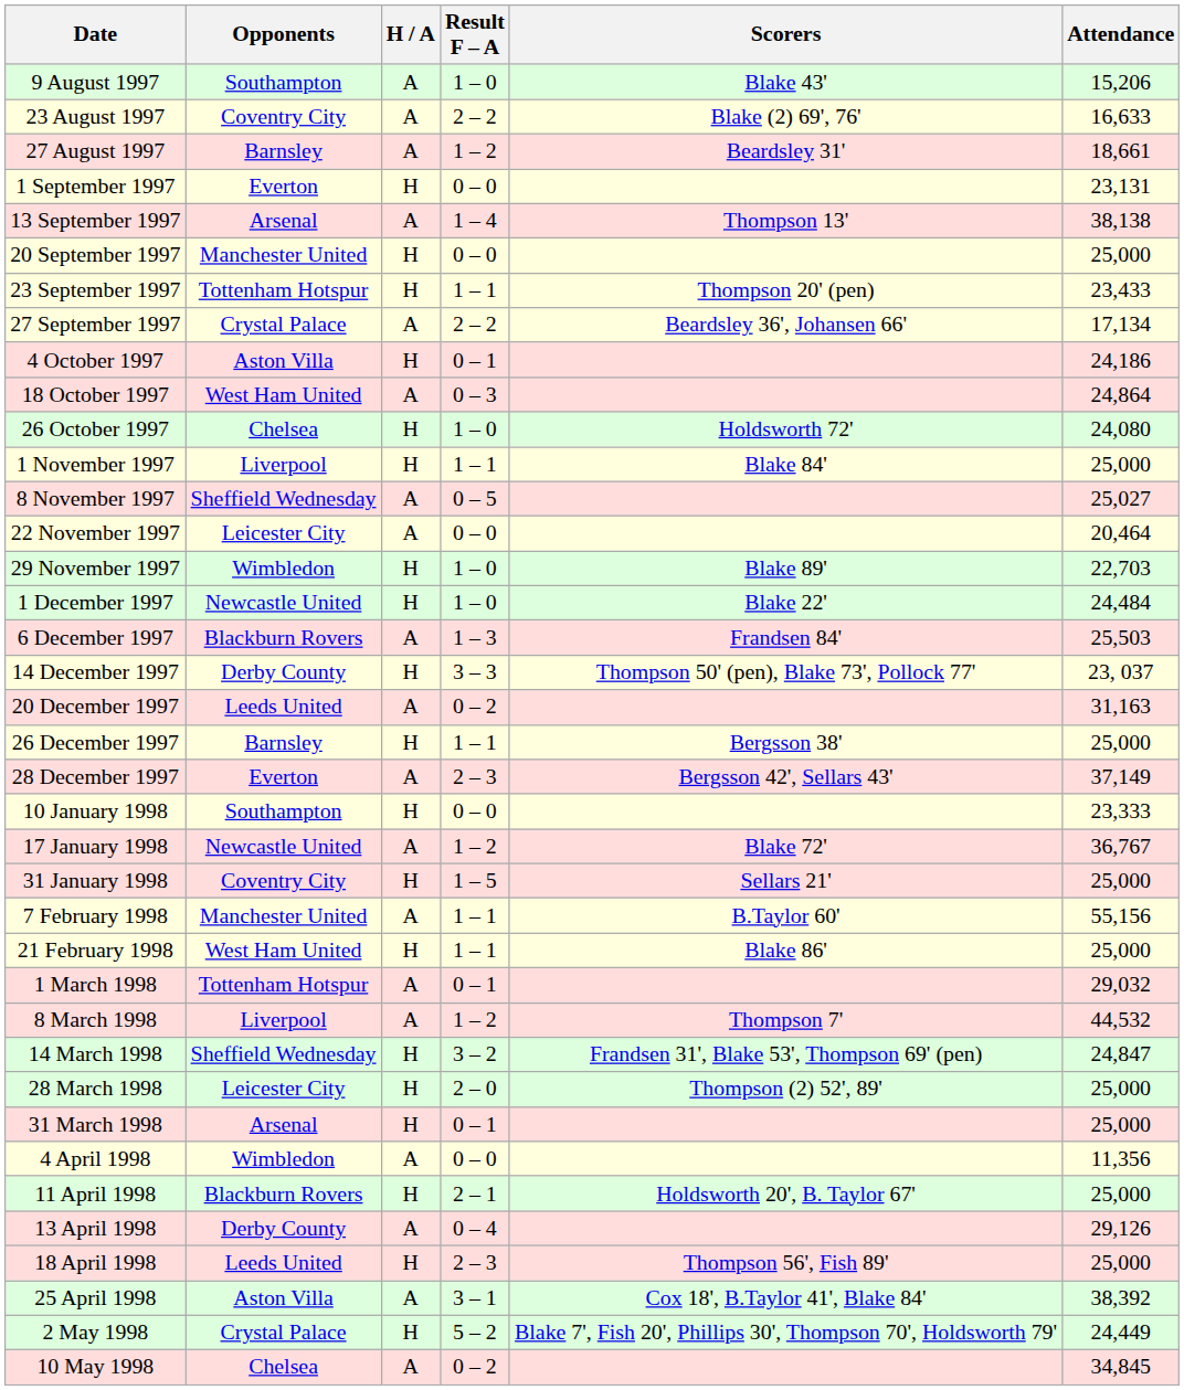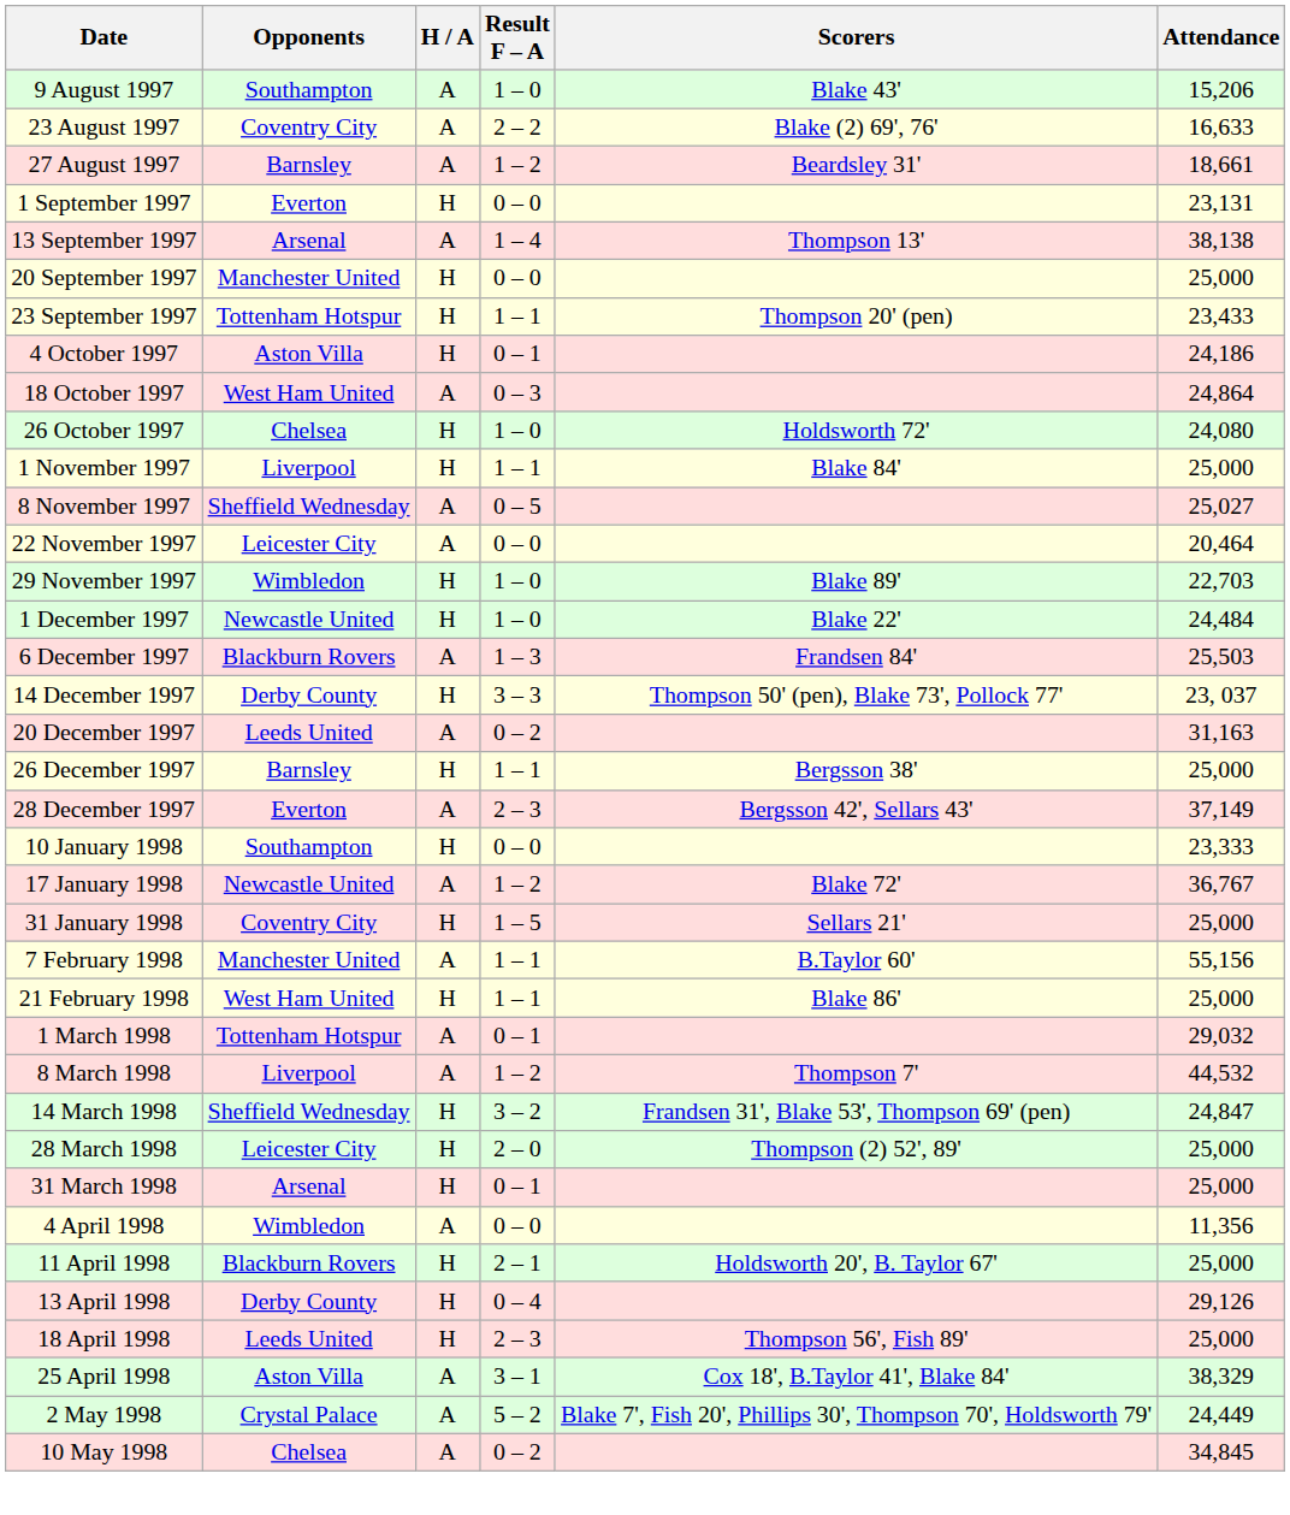 <table class="wikitable" style="text-align:center">
 <tr>
 <th>Date</th>
 <th>Opponents</th>
 <th>H / A</th>
 <th>Result<br>F – A</th>
 <th>Scorers</th>
 <th>Attendance</th>
 </tr>
 <tr bgcolor="#ddffdd">
 <td>9 August 1997</td>
 <td><a href='#'>Southampton</a></td>
 <td>A</td>
 <td>1 – 0</td>
 <td><a href='#'>Blake</a> 43'</td>
 <td>15,206</td>
 </tr>
 <tr bgcolor="#ffffdd">
 <td>23 August 1997</td>
 <td><a href='#'>Coventry City</a></td>
 <td>A</td>
 <td>2 – 2</td>
 <td><a href='#'>Blake</a> (2) 69', 76'</td>
 <td>16,633</td>
 </tr>
 <tr bgcolor="#ffdddd">
 <td>27 August 1997</td>
 <td><a href='#'>Barnsley</a></td>
 <td>A</td>
 <td>1 – 2</td>
 <td><a href='#'>Beardsley</a> 31'</td>
 <td>18,661</td>
 </tr>
 <tr bgcolor="#ffffdd">
 <td>1 September 1997</td>
 <td><a href='#'>Everton</a></td>
 <td>H</td>
 <td>0 – 0</td>
 <td></td>
 <td>23,131</td>
 </tr>
 <tr bgcolor="#ffdddd">
 <td>13 September 1997</td>
 <td><a href='#'>Arsenal</a></td>
 <td>A</td>
 <td>1 – 4</td>
 <td><a href='#'>Thompson</a> 13'</td>
 <td>38,138</td>
 </tr>
 <tr bgcolor="#ffffdd">
 <td>20 September 1997</td>
 <td><a href='#'>Manchester United</a></td>
 <td>H</td>
 <td>0 – 0</td>
 <td></td>
 <td>25,000</td>
 </tr>
 <tr bgcolor="#ffffdd">
 <td>23 September 1997</td>
 <td><a href='#'>Tottenham Hotspur</a></td>
 <td>H</td>
 <td>1 – 1</td>
 <td><a href='#'>Thompson</a> 20' (pen)</td>
 <td>23,433</td>
-</tr>
-<tr bgcolor="#ffffdd">
-<td>27 September 1997</td>
-<td><a href='#'>Crystal Palace</a></td>
-<td>A</td>
-<td>2 – 2</td>
-<td><a href='#'>Beardsley</a> 36', <a href='#'>Johansen</a> 66'</td>
-<td>17,134</td>
 </tr>
 <tr bgcolor="#ffdddd">
 <td>4 October 1997</td>
 <td><a href='#'>Aston Villa</a></td>
 <td>H</td>
 <td>0 – 1</td>
 <td></td>
 <td>24,186</td>
 </tr>
 <tr bgcolor="#ffdddd">
 <td>18 October 1997</td>
 <td><a href='#'>West Ham United</a></td>
 <td>A</td>
 <td>0 – 3</td>
 <td></td>
 <td>24,864</td>
 </tr>
 <tr bgcolor="#ddffdd">
 <td>26 October 1997</td>
 <td><a href='#'>Chelsea</a></td>
 <td>H</td>
 <td>1 – 0</td>
 <td><a href='#'>Holdsworth</a> 72'</td>
 <td>24,080</td>
 </tr>
 <tr bgcolor="#ffffdd">
 <td>1 November 1997</td>
 <td><a href='#'>Liverpool</a></td>
 <td>H</td>
 <td>1 – 1</td>
 <td><a href='#'>Blake</a> 84'</td>
 <td>25,000</td>
 </tr>
 <tr bgcolor="#ffdddd">
 <td>8 November 1997</td>
 <td><a href='#'>Sheffield Wednesday</a></td>
 <td>A</td>
 <td>0 – 5</td>
 <td></td>
 <td>25,027</td>
 </tr>
 <tr bgcolor="#ffffdd">
 <td>22 November 1997</td>
 <td><a href='#'>Leicester City</a></td>
 <td>A</td>
 <td>0 – 0</td>
 <td></td>
 <td>20,464</td>
 </tr>
 <tr bgcolor="#ddffdd">
 <td>29 November 1997</td>
 <td><a href='#'>Wimbledon</a></td>
 <td>H</td>
 <td>1 – 0</td>
 <td><a href='#'>Blake</a> 89'</td>
 <td>22,703</td>
 </tr>
 <tr bgcolor="#ddffdd">
 <td>1 December 1997</td>
 <td><a href='#'>Newcastle United</a></td>
 <td>H</td>
 <td>1 – 0</td>
 <td><a href='#'>Blake</a> 22'</td>
 <td>24,484</td>
 </tr>
 <tr bgcolor="#ffdddd">
 <td>6 December 1997</td>
 <td><a href='#'>Blackburn Rovers</a></td>
 <td>A</td>
 <td>1 – 3</td>
 <td><a href='#'>Frandsen</a> 84'</td>
 <td>25,503</td>
 </tr>
 <tr bgcolor="#ffffdd">
 <td>14 December 1997</td>
 <td><a href='#'>Derby County</a></td>
 <td>H</td>
 <td>3 – 3</td>
 <td><a href='#'>Thompson</a> 50' (pen), <a href='#'>Blake</a> 73', <a href='#'>Pollock</a> 77'</td>
 <td>23, 037</td>
 </tr>
 <tr bgcolor="#ffdddd">
 <td>20 December 1997</td>
 <td><a href='#'>Leeds United</a></td>
 <td>A</td>
 <td>0 – 2</td>
 <td></td>
 <td>31,163</td>
 </tr>
 <tr bgcolor="#ffffdd">
 <td>26 December 1997</td>
 <td><a href='#'>Barnsley</a></td>
 <td>H</td>
 <td>1 – 1</td>
 <td><a href='#'>Bergsson</a> 38'</td>
 <td>25,000</td>
 </tr>
 <tr bgcolor="#ffdddd">
 <td>28 December 1997</td>
 <td><a href='#'>Everton</a></td>
 <td>A</td>
 <td>2 – 3</td>
 <td><a href='#'>Bergsson</a> 42', <a href='#'>Sellars</a> 43'</td>
 <td>37,149</td>
 </tr>
 <tr bgcolor="#ffffdd">
 <td>10 January 1998</td>
 <td><a href='#'>Southampton</a></td>
 <td>H</td>
 <td>0 – 0</td>
 <td></td>
 <td>23,333</td>
 </tr>
 <tr bgcolor="#ffdddd">
 <td>17 January 1998</td>
 <td><a href='#'>Newcastle United</a></td>
 <td>A</td>
 <td>1 – 2</td>
 <td><a href='#'>Blake</a> 72'</td>
 <td>36,767</td>
 </tr>
 <tr bgcolor="#ffdddd">
 <td>31 January 1998</td>
 <td><a href='#'>Coventry City</a></td>
 <td>H</td>
 <td>1 – 5</td>
 <td><a href='#'>Sellars</a> 21'</td>
 <td>25,000</td>
 </tr>
 <tr bgcolor="#ffffdd">
 <td>7 February 1998</td>
 <td><a href='#'>Manchester United</a></td>
 <td>A</td>
 <td>1 – 1</td>
 <td><a href='#'>B.Taylor</a> 60'</td>
 <td>55,156</td>
 </tr>
 <tr bgcolor="#ffffdd">
 <td>21 February 1998</td>
 <td><a href='#'>West Ham United</a></td>
 <td>H</td>
 <td>1 – 1</td>
 <td><a href='#'>Blake</a> 86'</td>
 <td>25,000</td>
 </tr>
 <tr bgcolor="#ffdddd">
 <td>1 March 1998</td>
 <td><a href='#'>Tottenham Hotspur</a></td>
 <td>A</td>
 <td>0 – 1</td>
 <td></td>
 <td>29,032</td>
 </tr>
 <tr bgcolor="#ffdddd">
 <td>8 March 1998</td>
 <td><a href='#'>Liverpool</a></td>
 <td>A</td>
 <td>1 – 2</td>
 <td><a href='#'>Thompson</a> 7'</td>
 <td>44,532</td>
 </tr>
 <tr bgcolor="#ddffdd">
 <td>14 March 1998</td>
 <td><a href='#'>Sheffield Wednesday</a></td>
 <td>H</td>
 <td>3 – 2</td>
 <td><a href='#'>Frandsen</a> 31', <a href='#'>Blake</a> 53', <a href='#'>Thompson</a> 69' (pen)</td>
 <td>24,847</td>
 </tr>
 <tr bgcolor="#ddffdd">
 <td>28 March 1998</td>
 <td><a href='#'>Leicester City</a></td>
 <td>H</td>
 <td>2 – 0</td>
 <td><a href='#'>Thompson</a> (2) 52', 89'</td>
 <td>25,000</td>
 </tr>
 <tr bgcolor="#ffdddd">
 <td>31 March 1998</td>
 <td><a href='#'>Arsenal</a></td>
 <td>H</td>
 <td>0 – 1</td>
 <td></td>
 <td>25,000</td>
 </tr>
 <tr bgcolor="#ffffdd">
 <td>4 April 1998</td>
 <td><a href='#'>Wimbledon</a></td>
 <td>A</td>
 <td>0 – 0</td>
 <td></td>
 <td>11,356</td>
 </tr>
 <tr bgcolor="#ddffdd">
 <td>11 April 1998</td>
 <td><a href='#'>Blackburn Rovers</a></td>
 <td>H</td>
 <td>2 – 1</td>
 <td><a href='#'>Holdsworth</a> 20', <a href='#'>B. Taylor</a> 67'</td>
 <td>25,000</td>
 </tr>
 <tr bgcolor="#ffdddd">
 <td>13 April 1998</td>
 <td><a href='#'>Derby County</a></td>
-<td>A</td>
+<td>H</td>
 <td>0 – 4</td>
 <td></td>
 <td>29,126</td>
 </tr>
 <tr bgcolor="#ffdddd">
 <td>18 April 1998</td>
 <td><a href='#'>Leeds United</a></td>
 <td>H</td>
 <td>2 – 3</td>
 <td><a href='#'>Thompson</a> 56', <a href='#'>Fish</a> 89'</td>
 <td>25,000</td>
 </tr>
 <tr bgcolor="#ddffdd">
 <td>25 April 1998</td>
 <td><a href='#'>Aston Villa</a></td>
 <td>A</td>
 <td>3 – 1</td>
 <td><a href='#'>Cox</a> 18', <a href='#'>B.Taylor</a> 41', <a href='#'>Blake</a> 84'</td>
-<td>38,392</td>
+<td>38,329</td>
 </tr>
 <tr bgcolor="#ddffdd">
 <td>2 May 1998</td>
 <td><a href='#'>Crystal Palace</a></td>
-<td>H</td>
+<td>A</td>
 <td>5 – 2</td>
 <td><a href='#'>Blake</a> 7', <a href='#'>Fish</a> 20', <a href='#'>Phillips</a> 30', <a href='#'>Thompson</a> 70', <a href='#'>Holdsworth</a> 79'</td>
 <td>24,449</td>
 </tr>
 <tr bgcolor="#ffdddd">
 <td>10 May 1998</td>
 <td><a href='#'>Chelsea</a></td>
 <td>A</td>
 <td>0 – 2</td>
 <td></td>
 <td>34,845</td>
 </tr>
 </table>
